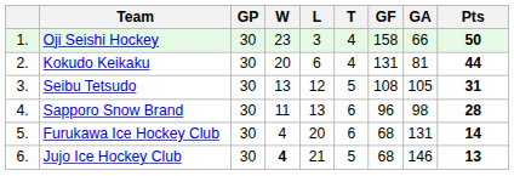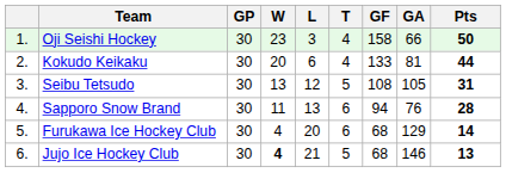 <table class="wikitable">
 <tr>
 <th width="30"></th>
 <th width="200">Team</th>
 <th width="30">GP</th>
 <th width="30">W</th>
 <th width="30">L</th>
 <th width="30">T</th>
 <th width="30">GF</th>
 <th width="30">GA</th>
 <th width="70">Pts</th>
 </tr>
 <tr bgcolor="#e6fae6" align="center">
 <td>1.</td>
 <td align="left"><a href='#'>Oji Seishi Hockey</a></td>
 <td>30</td>
 <td>23</td>
 <td>3</td>
 <td>4</td>
 <td>158</td>
 <td>66</td>
 <td><strong>50</strong></td>
 </tr>
 <tr bgcolor="#FFFFFF" align="center">
 <td>2.</td>
 <td align="left"><a href='#'>Kokudo Keikaku</a></td>
 <td>30</td>
 <td>20</td>
 <td>6</td>
 <td>4</td>
-<td>131</td>
+<td>133</td>
 <td>81</td>
 <td><strong>44</strong></td>
 </tr>
 <tr bgcolor="#FFFFFF" align="center">
 <td>3.</td>
 <td align="left"><a href='#'>Seibu Tetsudo</a></td>
 <td>30</td>
 <td>13</td>
 <td>12</td>
 <td>5</td>
 <td>108</td>
 <td>105</td>
 <td><strong>31</strong></td>
 </tr>
 <tr bgcolor="#FFFFFF" align="center">
 <td>4.</td>
 <td align="left"><a href='#'>Sapporo Snow Brand</a></td>
 <td>30</td>
 <td>11</td>
 <td>13</td>
 <td>6</td>
-<td>96</td>
-<td>98</td>
+<td>94</td>
+<td>76</td>
 <td><strong>28</strong></td>
 </tr>
 <tr bgcolor="#FFFFFF" align="center">
 <td>5.</td>
 <td align="left"><a href='#'>Furukawa Ice Hockey Club</a></td>
 <td>30</td>
 <td>4</td>
 <td>20</td>
 <td>6</td>
 <td>68</td>
-<td>131</td>
+<td>129</td>
 <td><strong>14</strong></td>
 </tr>
 <tr bgcolor="#FFFFFF" align="center">
 <td>6.</td>
 <td align="left"><a href='#'>Jujo Ice Hockey Club</a></td>
 <td>30</td>
 <td><strong>4</strong></td>
 <td>21</td>
 <td>5</td>
 <td>68</td>
 <td>146</td>
 <td><strong>13</strong></td>
 </tr>
 </table>
